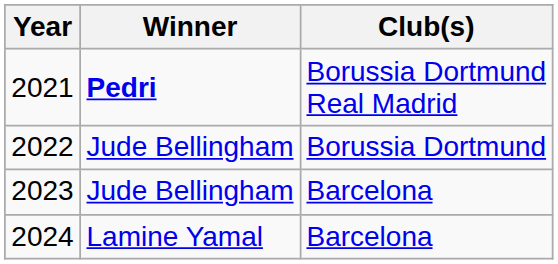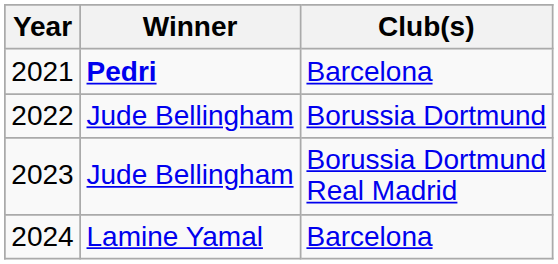 <table class="wikitable">
 <tr>
 <th>Year</th>
 <th>Winner</th>
 <th>Club(s)</th>
 </tr>
 <tr>
 <td align="center">2021</td>
 <td><strong> <a href='#'>Pedri</a></strong></td>
-<td> <a href='#'>Borussia Dortmund</a><br> <a href='#'>Real Madrid</a></td>
+<td> <a href='#'>Barcelona</a></td>
 </tr>
 <tr>
 <td align="center">2022</td>
 <td> <a href='#'>Jude Bellingham</a></td>
 <td> <a href='#'>Borussia Dortmund</a></td>
 </tr>
 <tr>
 <td align="center">2023</td>
 <td> <a href='#'>Jude Bellingham</a></td>
-<td> <a href='#'>Barcelona</a></td>
+<td> <a href='#'>Borussia Dortmund</a><br> <a href='#'>Real Madrid</a></td>
 </tr>
 <tr>
 <td align="center">2024</td>
 <td> <a href='#'>Lamine Yamal</a></td>
 <td> <a href='#'>Barcelona</a></td>
 </tr>
 </table>
